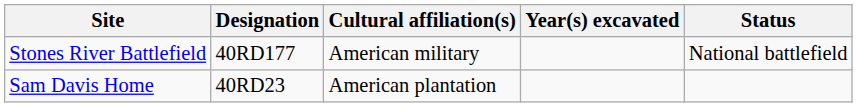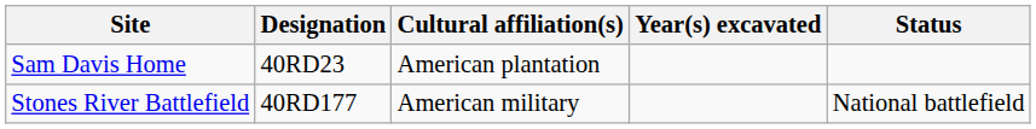 <table class="wikitable">
 <tr>
 <th>Site</th>
 <th>Designation</th>
 <th>Cultural affiliation(s)</th>
 <th>Year(s) excavated</th>
 <th>Status</th>
 </tr>
 <tr>
+<td><a href='#'>Sam Davis Home</a></td>
+<td>40RD23</td>
+<td>American plantation</td>
+<td></td>
+<td></td>
+</tr>
+<tr>
 <td><a href='#'>Stones River Battlefield</a></td>
 <td>40RD177</td>
 <td>American military</td>
 <td></td>
 <td>National battlefield</td>
 </tr>
-<tr>
-<td><a href='#'>Sam Davis Home</a></td>
-<td>40RD23</td>
-<td>American plantation</td>
-<td></td>
-<td></td>
-</tr>
 </table>
